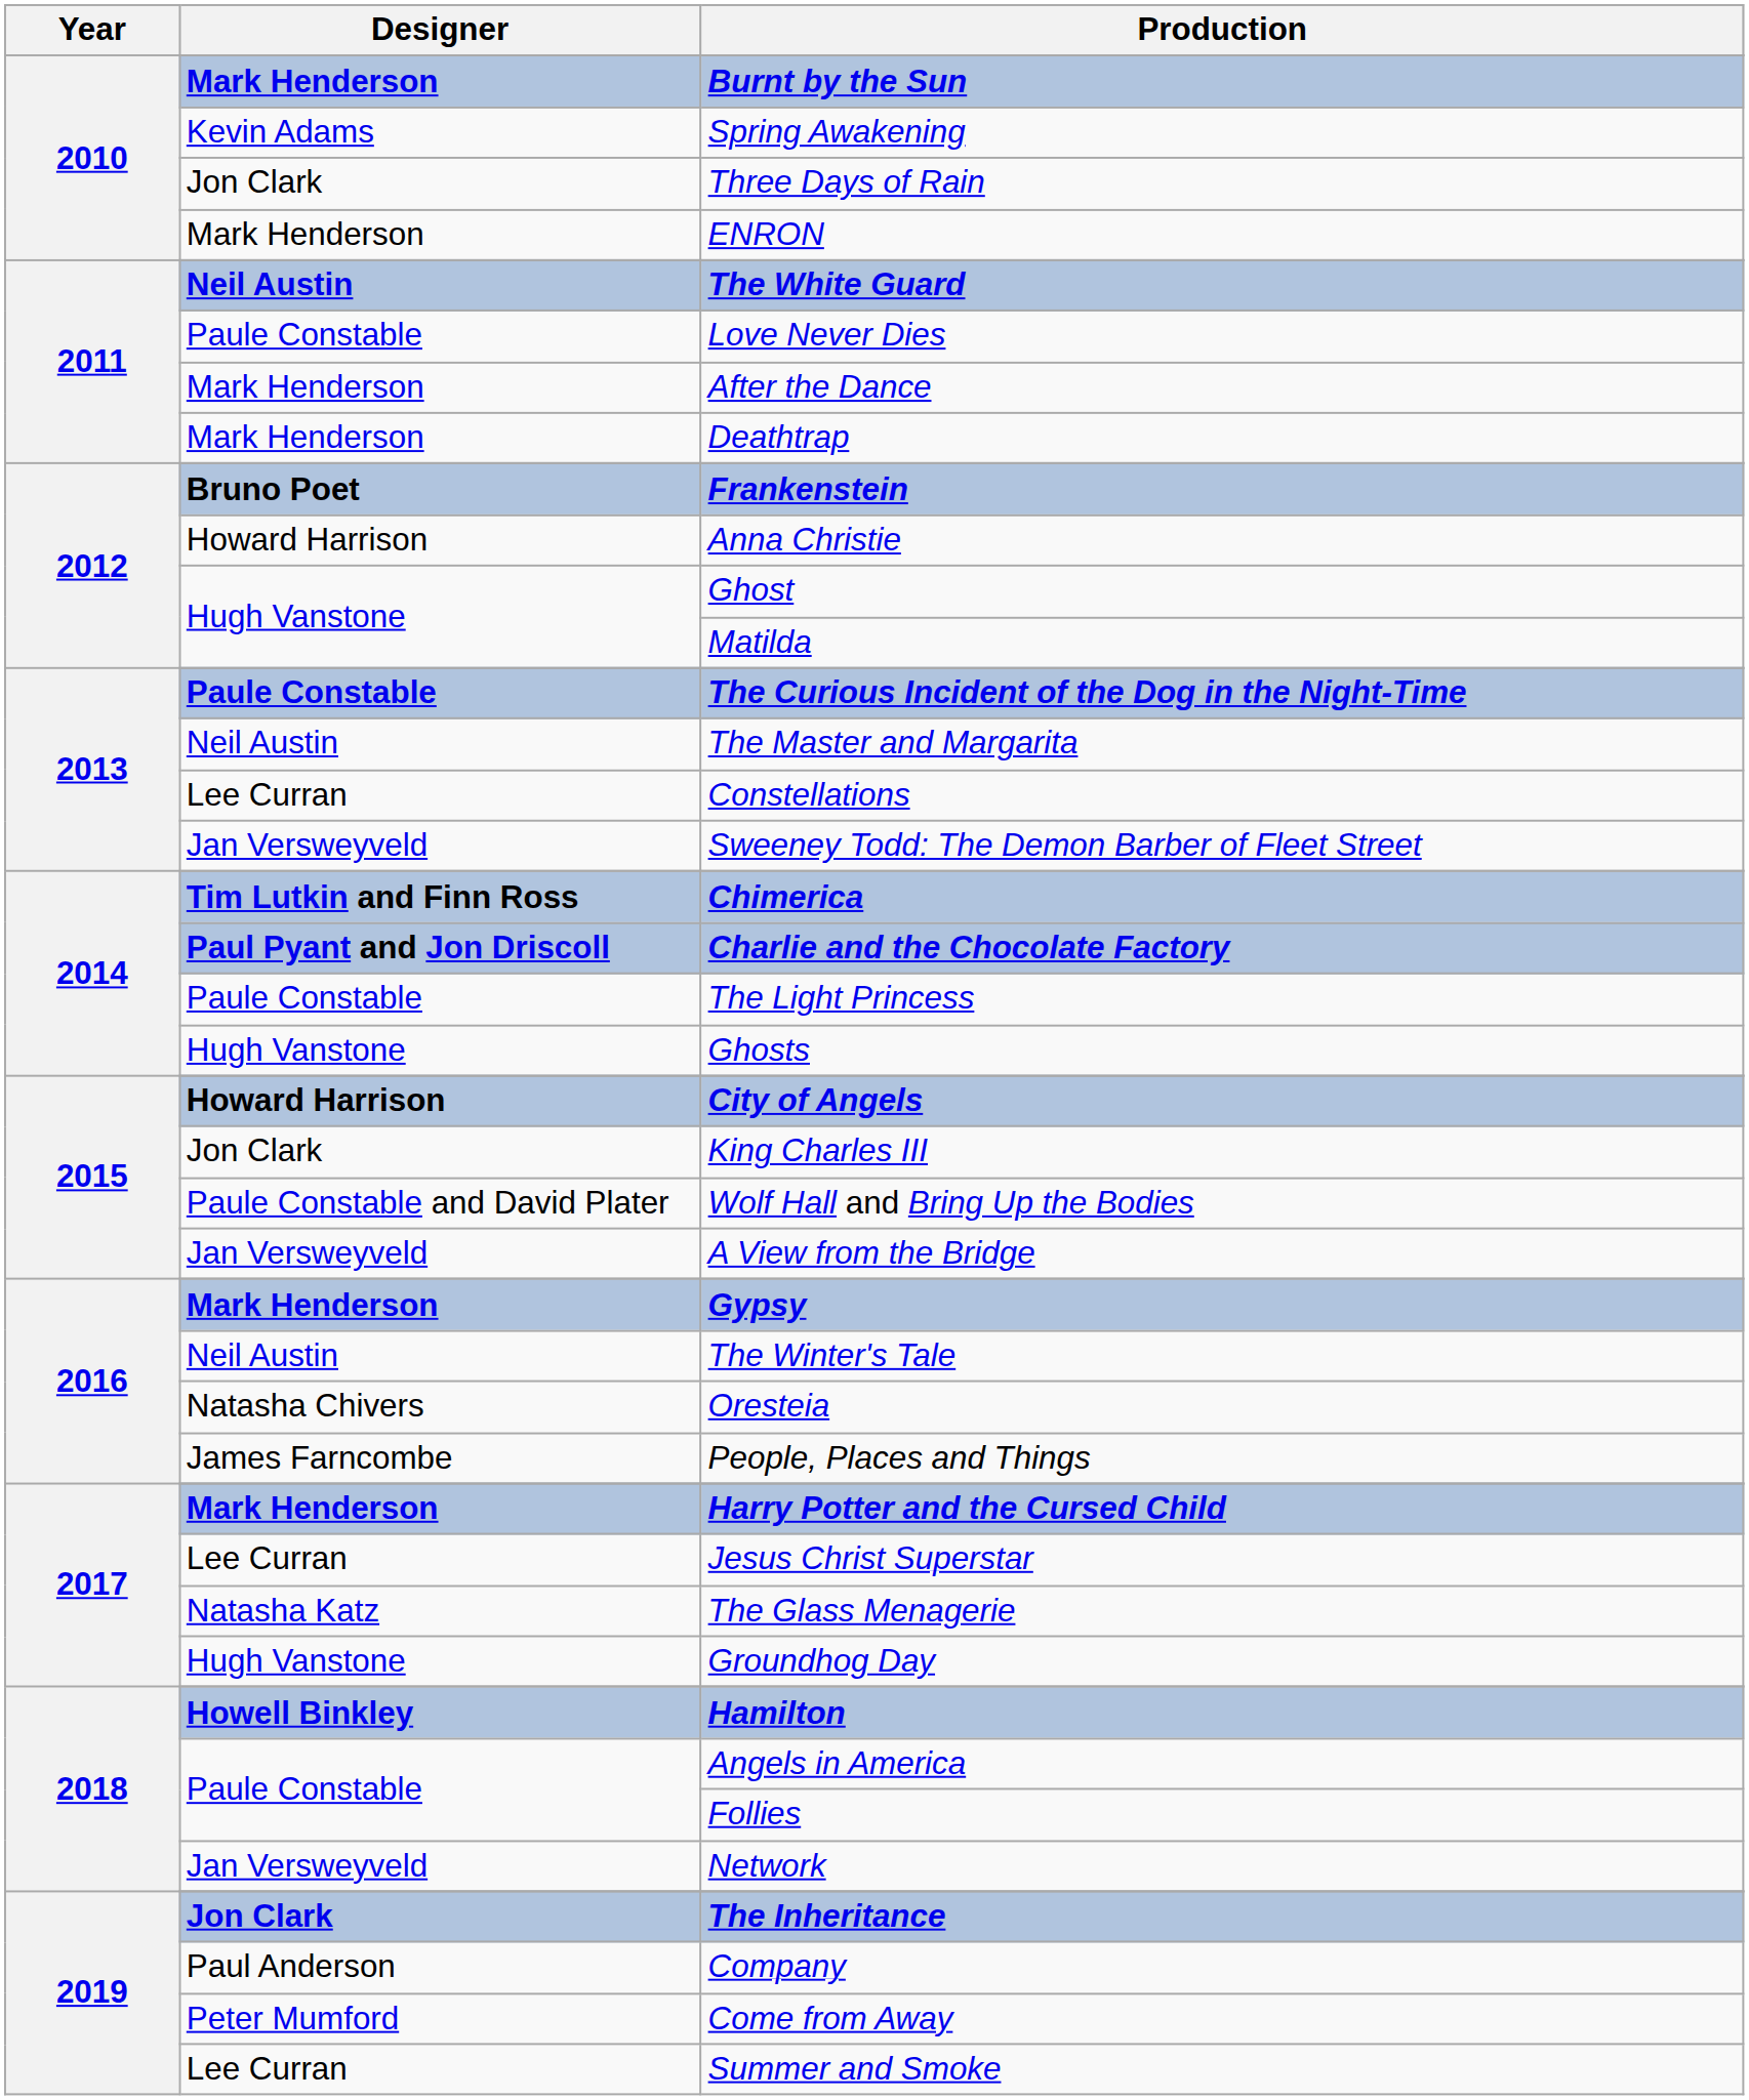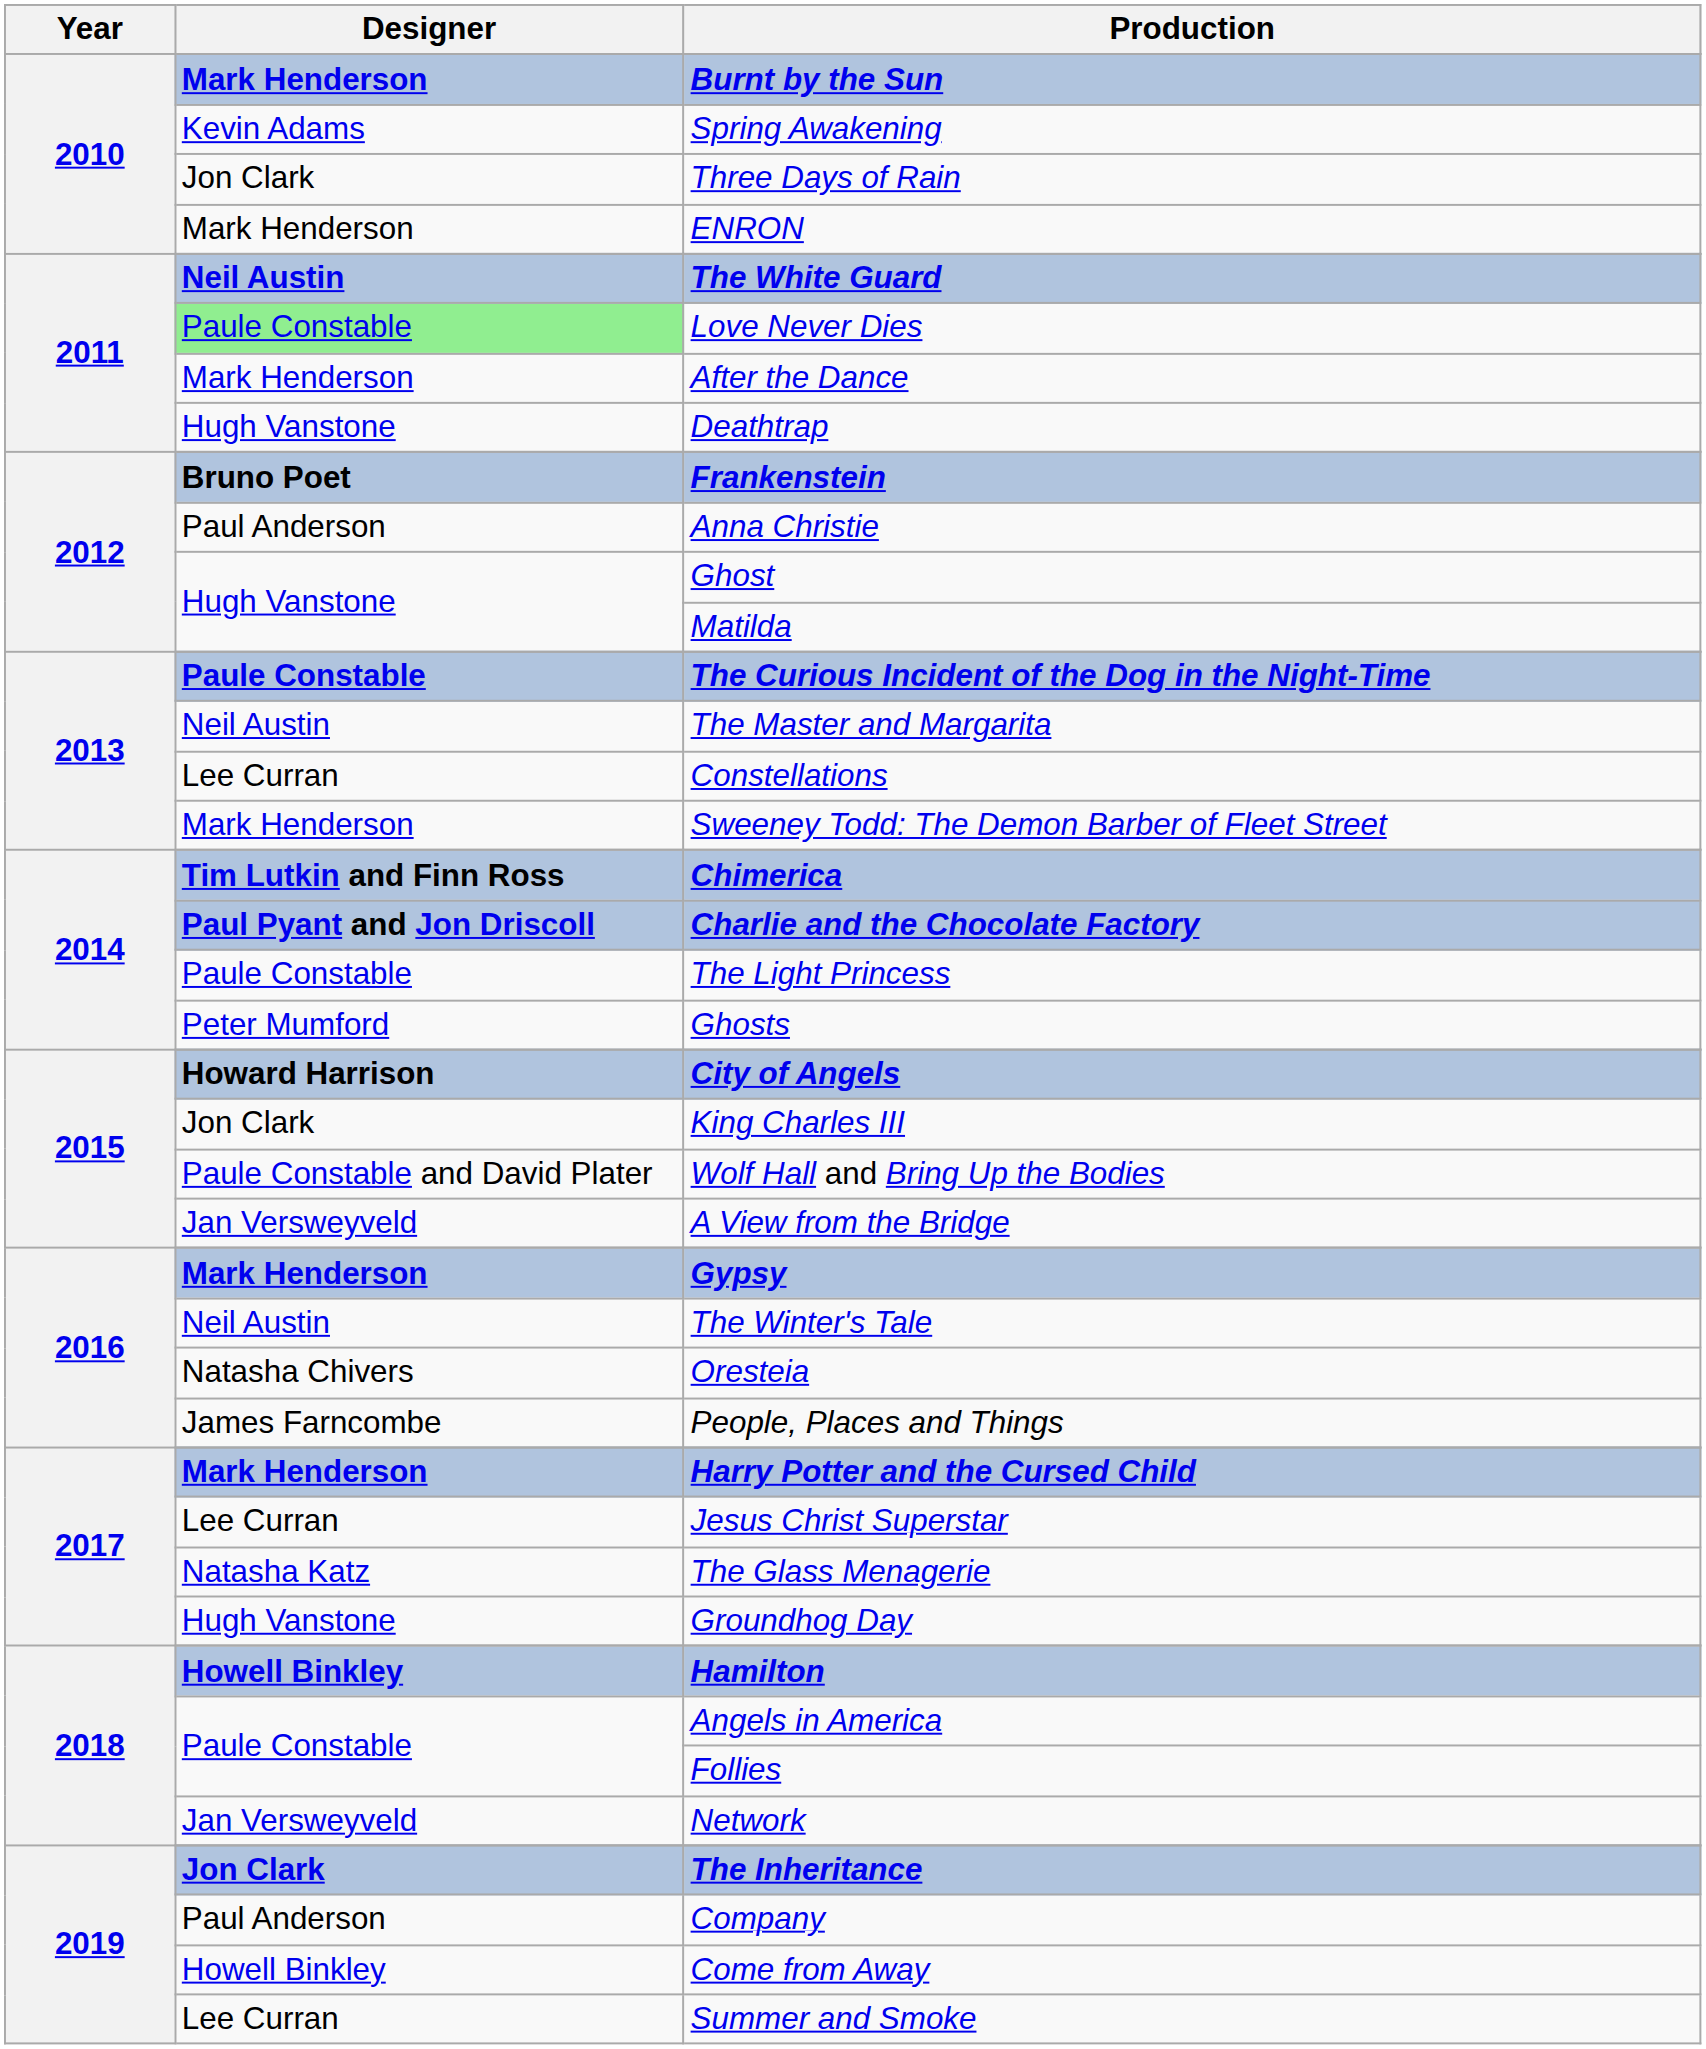 <table class="wikitable" style="width:98%;">
 <tr style="background:#bebebe;">
 <th style="width:10%;">Year</th>
 <th style="width:30%;">Designer</th>
 <th style="width:60%;">Production</th>
 </tr>
 <tr>
 <th rowspan="5" align="center"><a href='#'>2010</a></th>
 </tr>
 <tr style="background:#B0C4DE">
 <td><strong><a href='#'>Mark Henderson</a></strong></td>
 <td><strong><em><a href='#'>Burnt by the Sun</a></em></strong></td>
 </tr>
 <tr>
 <td><a href='#'>Kevin Adams</a></td>
 <td><em><a href='#'>Spring Awakening</a></em></td>
 </tr>
 <tr>
 <td>Jon Clark</td>
 <td><em><a href='#'>Three Days of Rain</a></em></td>
 </tr>
 <tr>
 <td>Mark Henderson</td>
 <td><em><a href='#'>ENRON</a></em></td>
 </tr>
 <tr>
 <th rowspan="5" align="center"><a href='#'>2011</a></th>
 </tr>
 <tr style="background:#B0C4DE">
 <td><strong><a href='#'>Neil Austin</a></strong></td>
 <td><strong><em><a href='#'>The White Guard</a></em></strong></td>
 </tr>
 <tr>
-<td><a href='#'>Paule Constable</a></td>
+<td style="background: lightgreen;"><a href='#'>Paule Constable</a></td>
 <td><em><a href='#'>Love Never Dies</a></em></td>
 </tr>
 <tr>
 <td><a href='#'>Mark Henderson</a></td>
 <td><em><a href='#'>After the Dance</a></em></td>
 </tr>
 <tr>
-<td><a href='#'>Mark Henderson</a></td>
+<td><a href='#'>Hugh Vanstone</a></td>
 <td><em><a href='#'>Deathtrap</a></em></td>
 </tr>
 <tr>
 <th rowspan="5" align="center"><a href='#'>2012</a></th>
 </tr>
 <tr style="background:#B0C4DE">
 <td><strong>Bruno Poet</strong></td>
 <td><strong><em><a href='#'>Frankenstein</a></em></strong></td>
 </tr>
 <tr>
-<td>Howard Harrison</td>
+<td>Paul Anderson</td>
 <td><em><a href='#'>Anna Christie</a></em></td>
 </tr>
 <tr>
 <td rowspan="2"><a href='#'>Hugh Vanstone</a></td>
 <td><em><a href='#'>Ghost</a></em></td>
 </tr>
 <tr>
 <td><em><a href='#'>Matilda</a></em></td>
 </tr>
 <tr>
 <th rowspan="5" align="center"><a href='#'>2013</a></th>
 </tr>
 <tr style="background:#B0C4DE">
 <td><strong><a href='#'>Paule Constable</a></strong></td>
 <td><strong><em><a href='#'>The Curious Incident of the Dog in the Night-Time</a></em></strong></td>
 </tr>
 <tr>
 <td><a href='#'>Neil Austin</a></td>
 <td><em><a href='#'>The Master and Margarita</a></em></td>
 </tr>
 <tr>
 <td>Lee Curran</td>
 <td><em><a href='#'>Constellations</a></em></td>
 </tr>
 <tr>
-<td><a href='#'>Jan Versweyveld</a></td>
+<td><a href='#'>Mark Henderson</a></td>
 <td><em><a href='#'>Sweeney Todd: The Demon Barber of Fleet Street</a></em></td>
 </tr>
 <tr>
 <th rowspan="5" align="center"><a href='#'>2014</a></th>
 </tr>
 <tr style="background:#B0C4DE">
 <td><strong><a href='#'>Tim Lutkin</a> and Finn Ross</strong></td>
 <td><strong><em><a href='#'>Chimerica</a></em></strong></td>
 </tr>
 <tr style="background:#B0C4DE">
 <td><strong><a href='#'>Paul Pyant</a> and <a href='#'>Jon Driscoll</a></strong></td>
 <td><strong><em><a href='#'>Charlie and the Chocolate Factory</a></em></strong></td>
 </tr>
 <tr>
 <td><a href='#'>Paule Constable</a></td>
 <td><em><a href='#'>The Light Princess</a></em></td>
 </tr>
 <tr>
-<td><a href='#'>Hugh Vanstone</a></td>
+<td><a href='#'>Peter Mumford</a></td>
 <td><em><a href='#'>Ghosts</a></em></td>
 </tr>
 <tr>
 <th rowspan="5" align="center"><a href='#'>2015</a></th>
 </tr>
 <tr style="background:#B0C4DE">
 <td><strong>Howard Harrison</strong></td>
 <td><strong><em><a href='#'>City of Angels</a></em></strong></td>
 </tr>
 <tr>
 <td>Jon Clark</td>
 <td><em><a href='#'>King Charles III</a></em></td>
 </tr>
 <tr>
 <td><a href='#'>Paule Constable</a> and David Plater</td>
 <td><em><a href='#'>Wolf Hall</a></em> and <em><a href='#'>Bring Up the Bodies</a></em></td>
 </tr>
 <tr>
 <td><a href='#'>Jan Versweyveld</a></td>
 <td><em><a href='#'>A View from the Bridge</a></em></td>
 </tr>
 <tr>
 <th rowspan="5" align="center"><a href='#'>2016</a></th>
 </tr>
 <tr style="background:#B0C4DE">
 <td><strong><a href='#'>Mark Henderson</a></strong></td>
 <td><strong><em><a href='#'>Gypsy</a></em></strong></td>
 </tr>
 <tr>
 <td><a href='#'>Neil Austin</a></td>
 <td><em><a href='#'>The Winter's Tale</a></em></td>
 </tr>
 <tr>
 <td>Natasha Chivers</td>
 <td><em><a href='#'>Oresteia</a></em></td>
 </tr>
 <tr>
 <td>James Farncombe</td>
 <td><em>People, Places and Things</em></td>
 </tr>
 <tr>
 <th rowspan="5" align="center"><a href='#'>2017</a></th>
 </tr>
 <tr style="background:#B0C4DE">
 <td><strong><a href='#'>Mark Henderson</a></strong></td>
 <td><strong><em><a href='#'>Harry Potter and the Cursed Child</a></em></strong></td>
 </tr>
 <tr>
 <td>Lee Curran</td>
 <td><em><a href='#'>Jesus Christ Superstar</a></em></td>
 </tr>
 <tr>
 <td><a href='#'>Natasha Katz</a></td>
 <td><em><a href='#'>The Glass Menagerie</a></em></td>
 </tr>
 <tr>
 <td><a href='#'>Hugh Vanstone</a></td>
 <td><em><a href='#'>Groundhog Day</a></em></td>
 </tr>
 <tr>
 <th rowspan="5"><a href='#'>2018</a></th>
 </tr>
 <tr style="background:#B0C4DE">
 <td><strong><a href='#'>Howell Binkley</a></strong></td>
 <td><a href='#'><strong><em>Hamilton</em></strong></a></td>
 </tr>
 <tr>
 <td rowspan="2"><a href='#'>Paule Constable</a></td>
 <td><em><a href='#'>Angels in America</a></em></td>
 </tr>
 <tr>
 <td><em><a href='#'>Follies</a></em></td>
 </tr>
 <tr>
 <td><a href='#'>Jan Versweyveld</a></td>
 <td><a href='#'><em>Network</em></a></td>
 </tr>
 <tr>
 <th rowspan=5><a href='#'>2019</a></th>
 </tr>
 <tr style="background:#B0C4DE">
 <td><strong><a href='#'>Jon Clark</a></strong></td>
 <td><strong><em><a href='#'>The Inheritance</a></em></strong></td>
 </tr>
 <tr>
 <td>Paul Anderson</td>
 <td><em><a href='#'>Company</a></em></td>
 </tr>
 <tr>
-<td><a href='#'>Peter Mumford</a></td>
+<td><a href='#'>Howell Binkley</a></td>
 <td><em><a href='#'>Come from Away</a></em></td>
 </tr>
 <tr>
 <td>Lee Curran</td>
 <td><em><a href='#'>Summer and Smoke</a></em></td>
 </tr>
 </table>
